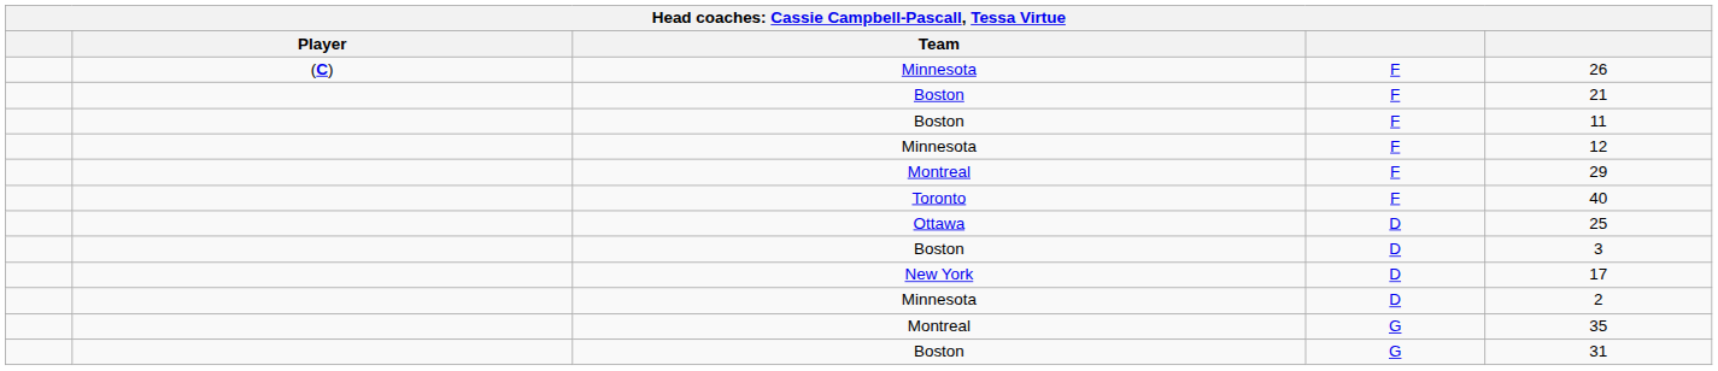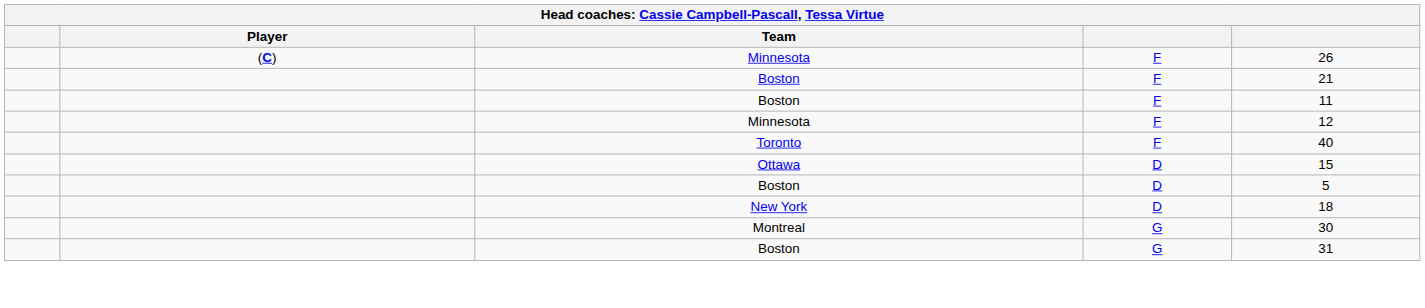 <table class="wikitable sortable" style="text-align:center" width="85%">
 <tr>
 <th colspan=5>Head coaches:  <a href='#'>Cassie Campbell-Pascall</a>,  <a href='#'>Tessa Virtue</a></th>
 </tr>
 <tr>
 <th></th>
 <th>Player</th>
 <th>Team</th>
 <th></th>
 <th></th>
 </tr>
 <tr>
 <td></td>
 <td> (<strong><a href='#'>C</a></strong>)</td>
 <td><a href='#'>Minnesota</a></td>
 <td><a href='#'>F</a></td>
 <td>26</td>
 </tr>
 <tr>
 <td></td>
 <td></td>
 <td><a href='#'>Boston</a></td>
 <td><a href='#'>F</a></td>
 <td>21</td>
 </tr>
 <tr>
 <td></td>
 <td></td>
 <td>Boston</td>
 <td><a href='#'>F</a></td>
 <td>11</td>
 </tr>
 <tr>
 <td></td>
 <td></td>
 <td>Minnesota</td>
 <td><a href='#'>F</a></td>
 <td>12</td>
 </tr>
 <tr>
 <td></td>
 <td></td>
-<td><a href='#'>Montreal</a></td>
-<td><a href='#'>F</a></td>
-<td>29</td>
-</tr>
-<tr>
-<td></td>
-<td></td>
 <td><a href='#'>Toronto</a></td>
 <td><a href='#'>F</a></td>
 <td>40</td>
 </tr>
 <tr>
 <td></td>
 <td></td>
 <td><a href='#'>Ottawa</a></td>
 <td><a href='#'>D</a></td>
-<td>25</td>
+<td>15</td>
 </tr>
 <tr>
 <td></td>
 <td></td>
 <td>Boston</td>
 <td><a href='#'>D</a></td>
-<td>3</td>
+<td>5</td>
 </tr>
 <tr>
 <td></td>
 <td></td>
 <td><a href='#'>New York</a></td>
 <td><a href='#'>D</a></td>
-<td>17</td>
-</tr>
-<tr>
-<td></td>
-<td></td>
-<td>Minnesota</td>
-<td><a href='#'>D</a></td>
-<td>2</td>
+<td>18</td>
 </tr>
 <tr>
 <td></td>
 <td></td>
 <td>Montreal</td>
 <td><a href='#'>G</a></td>
-<td>35</td>
+<td>30</td>
 </tr>
 <tr>
 <td></td>
 <td></td>
 <td>Boston</td>
 <td><a href='#'>G</a></td>
 <td>31</td>
 </tr>
 </table>
